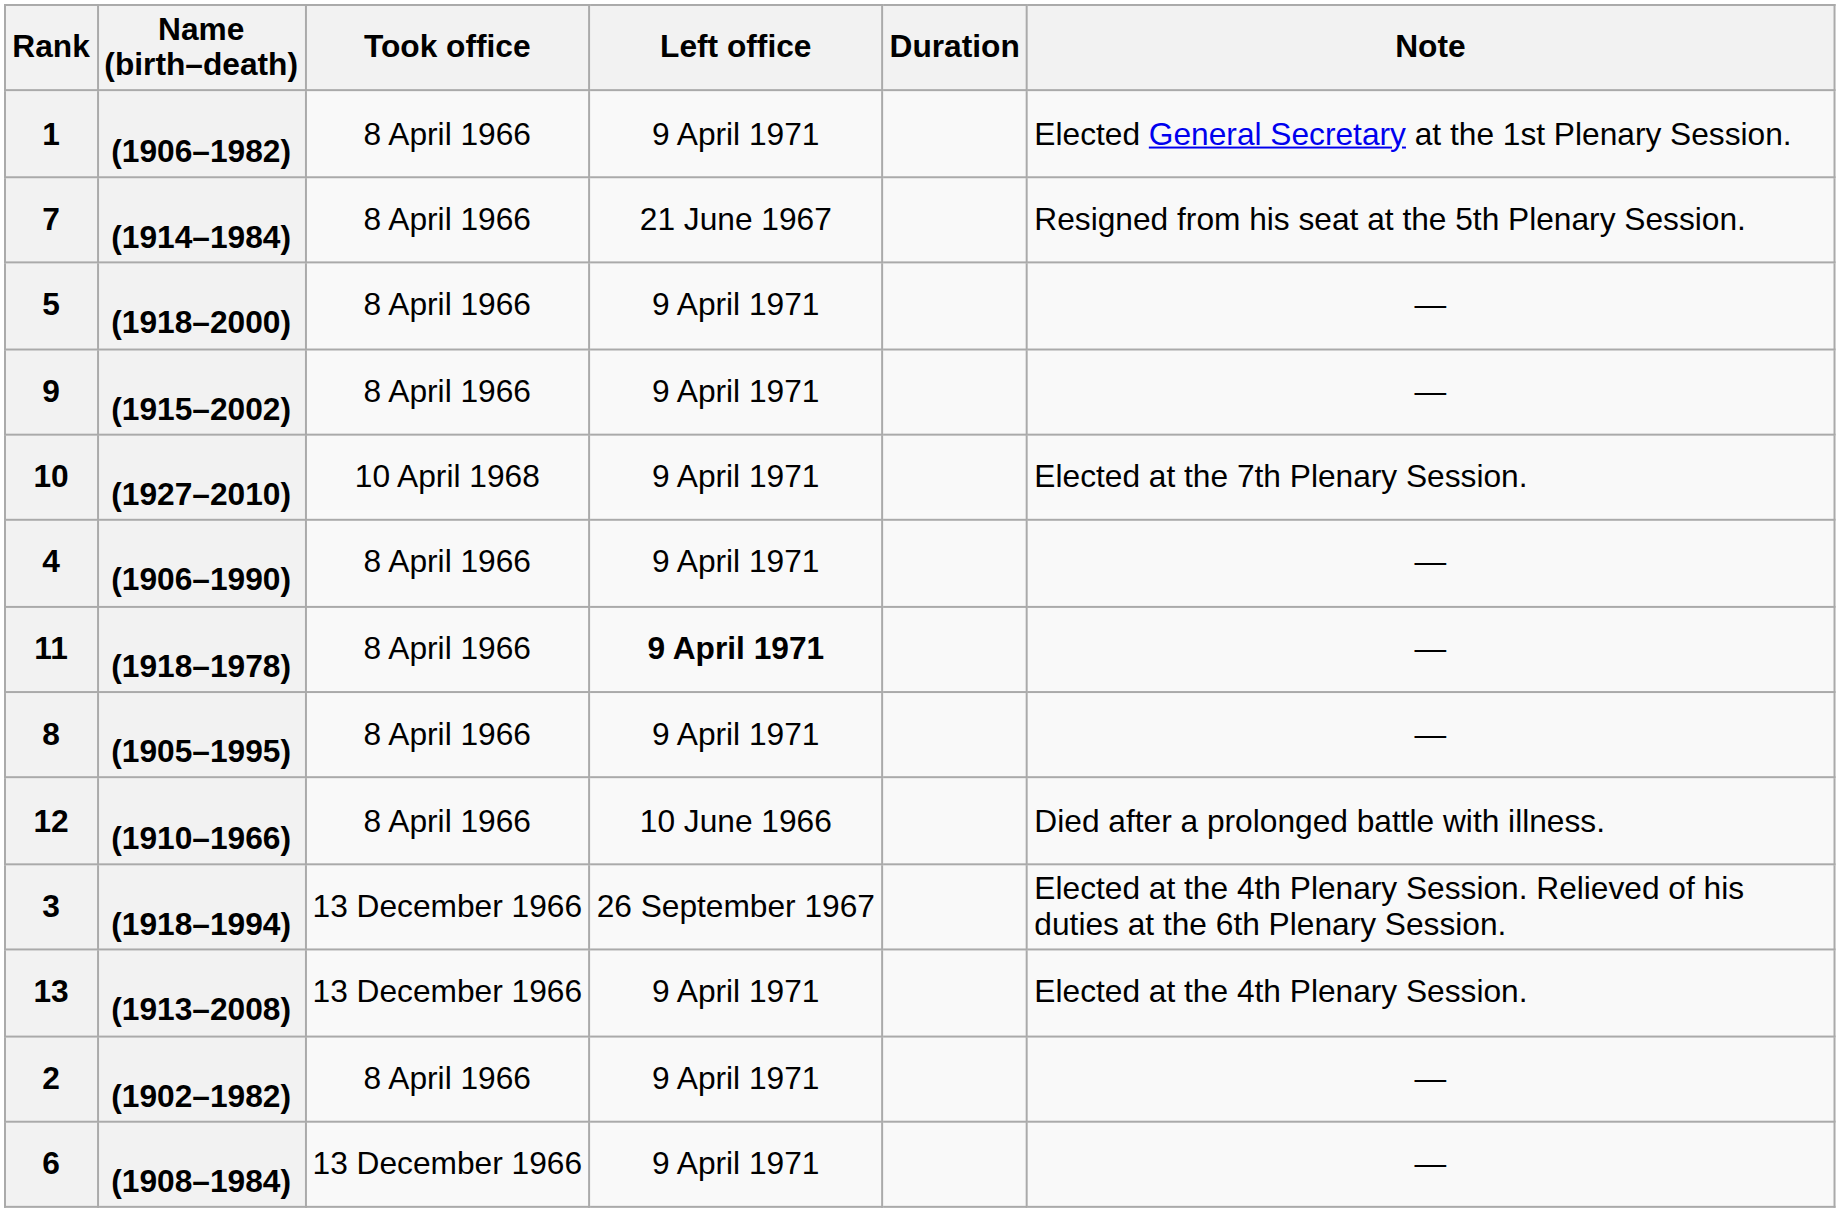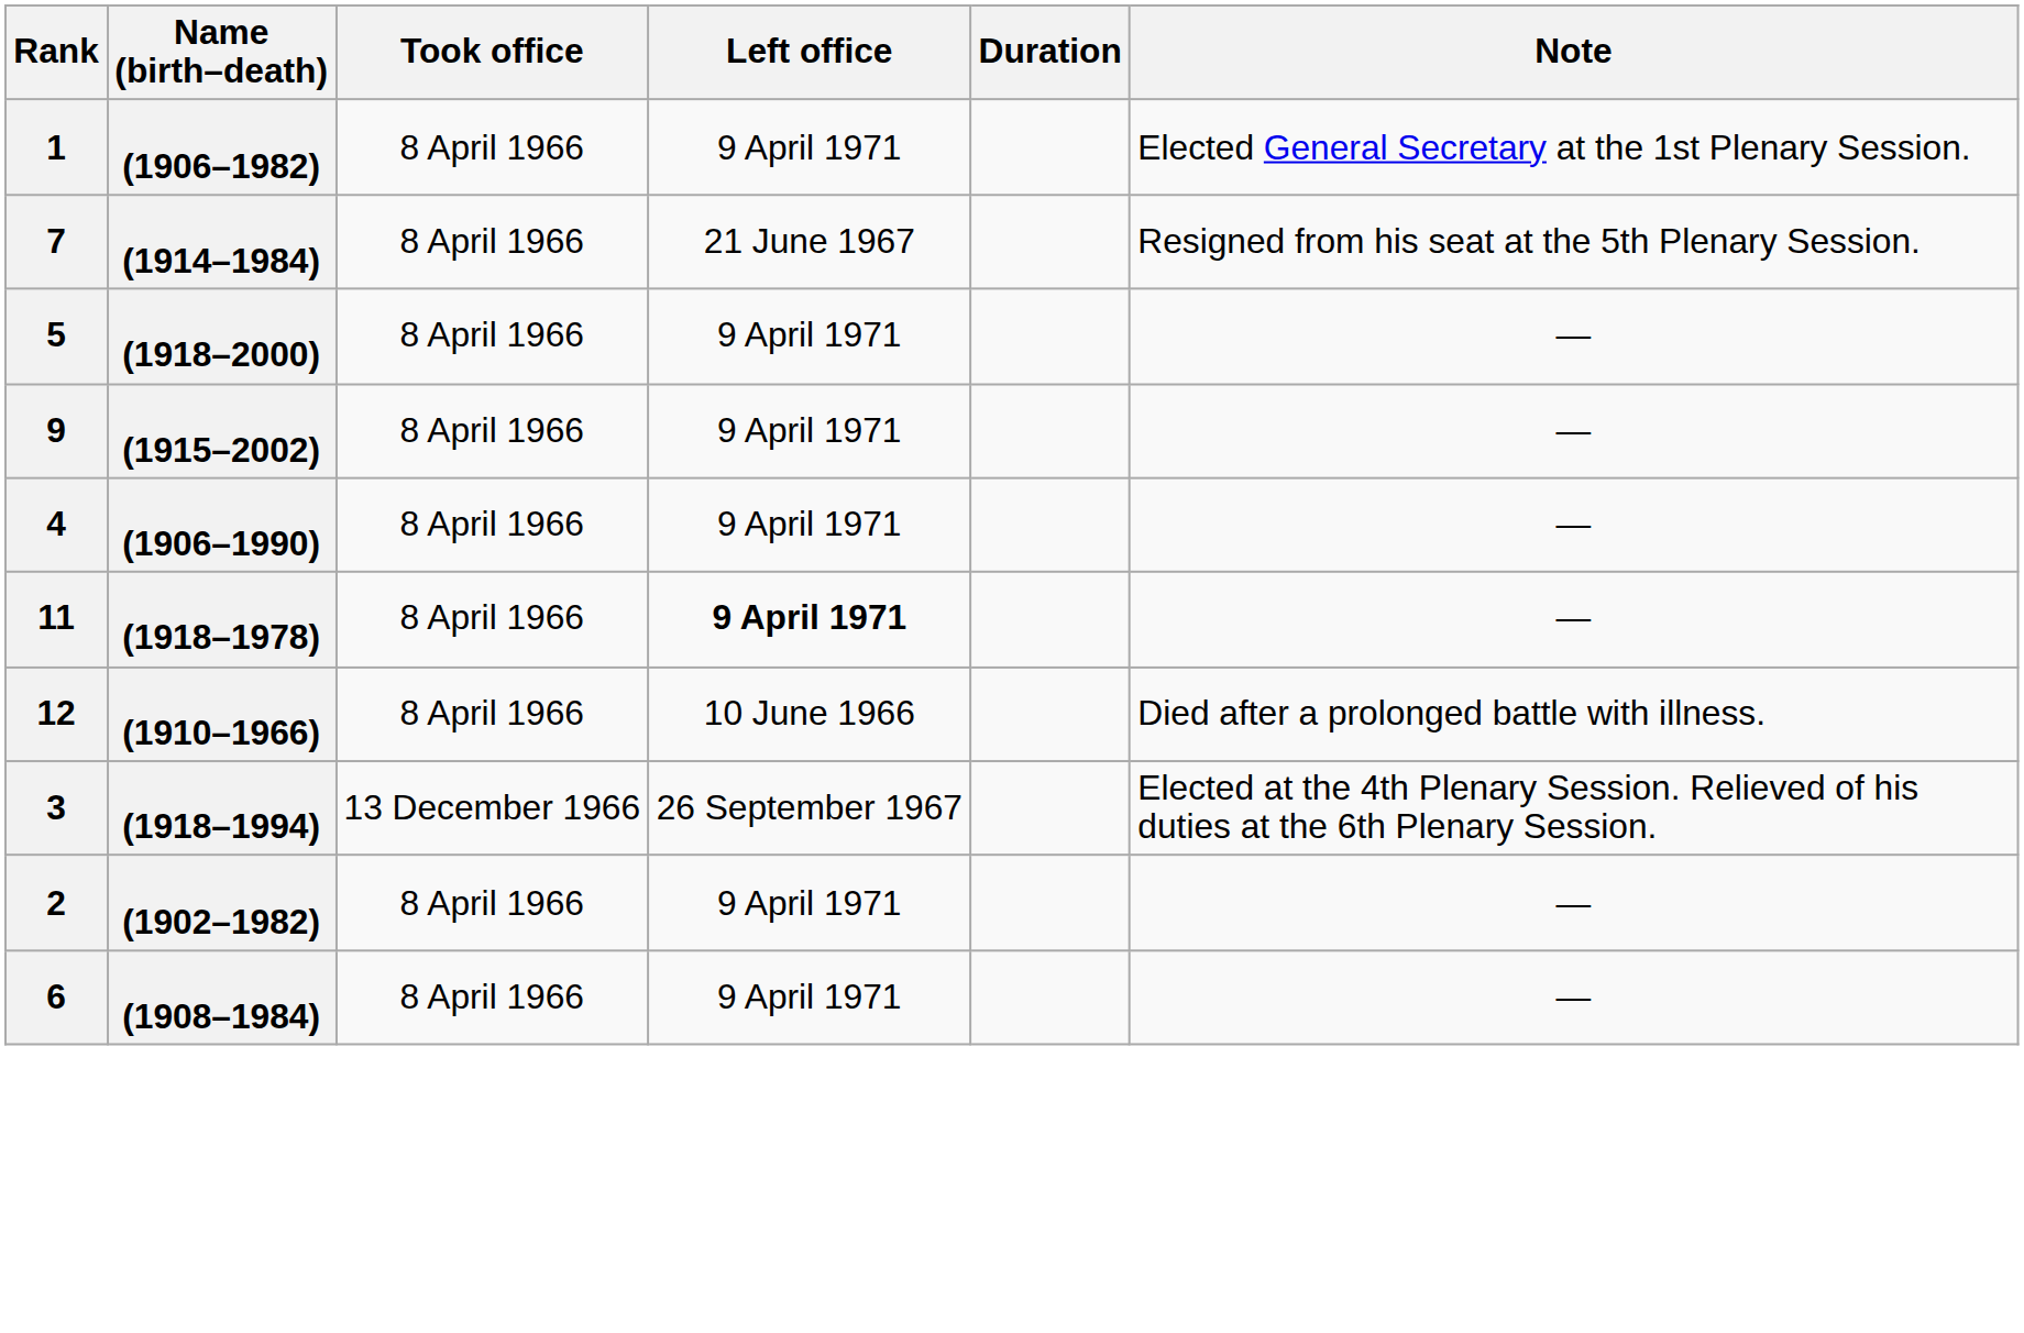 <table class="wikitable plainrowheaders sortable" style="text-align:center;" border="1">
 <tr>
 <th scope="col">Rank</th>
 <th scope="col">Name<br>(birth–death)</th>
 <th scope="col">Took office</th>
 <th scope="col">Left office</th>
 <th scope="col">Duration</th>
 <th scope="col" style="width:25em;">Note</th>
 </tr>
 <tr>
 <th>1</th>
 <th scope="row"><br>(1906–1982)</th>
 <td>8 April 1966</td>
 <td>9 April 1971</td>
 <td></td>
 <td align="left">Elected <a href='#'>General Secretary</a> at the 1st Plenary Session.</td>
 </tr>
 <tr>
 <th>7</th>
 <th scope="row"><br>(1914–1984)</th>
 <td>8 April 1966</td>
 <td>21 June 1967</td>
 <td></td>
 <td align="left">Resigned from his seat at the 5th Plenary Session.</td>
 </tr>
 <tr>
 <th>5</th>
 <th scope="row"><br>(1918–2000)</th>
 <td>8 April 1966</td>
 <td>9 April 1971</td>
 <td></td>
 <td>—</td>
 </tr>
 <tr>
 <th>9</th>
 <th scope="row"><br>(1915–2002)</th>
 <td>8 April 1966</td>
 <td>9 April 1971</td>
 <td></td>
 <td>—</td>
 </tr>
 <tr>
-<th>10</th>
-<th scope="row"><br>(1927–2010)</th>
-<td>10 April 1968</td>
-<td>9 April 1971</td>
-<td></td>
-<td align="left">Elected at the 7th Plenary Session.</td>
-</tr>
-<tr>
 <th>4</th>
 <th scope="row"><br>(1906–1990)</th>
 <td>8 April 1966</td>
 <td>9 April 1971</td>
 <td></td>
 <td>—</td>
 </tr>
 <tr>
 <th>11</th>
 <th scope="row"><br>(1918–1978)</th>
 <td>8 April 1966</td>
 <td><strong>9 April 1971</strong></td>
-<td></td>
-<td>—</td>
-</tr>
-<tr>
-<th>8</th>
-<th scope="row"><br>(1905–1995)</th>
-<td>8 April 1966</td>
-<td>9 April 1971</td>
 <td></td>
 <td>—</td>
 </tr>
 <tr>
 <th>12</th>
 <th scope="row"><br>(1910–1966)</th>
 <td>8 April 1966</td>
 <td>10 June 1966</td>
 <td></td>
 <td align="left">Died after a prolonged battle with illness.</td>
 </tr>
 <tr>
 <th>3</th>
 <th scope="row"><br>(1918–1994)</th>
 <td>13 December 1966</td>
 <td>26 September 1967</td>
 <td></td>
 <td align="left">Elected at the 4th Plenary Session. Relieved of his duties at the 6th Plenary Session.</td>
 </tr>
 <tr>
-<th>13</th>
-<th scope="row"><br>(1913–2008)</th>
-<td>13 December 1966</td>
-<td>9 April 1971</td>
-<td></td>
-<td align="left">Elected at the 4th Plenary Session.</td>
-</tr>
-<tr>
 <th>2</th>
 <th scope="row"><br>(1902–1982)</th>
 <td>8 April 1966</td>
 <td>9 April 1971</td>
 <td></td>
 <td>—</td>
 </tr>
 <tr>
 <th>6</th>
 <th scope="row"><br>(1908–1984)</th>
-<td>13 December 1966</td>
+<td>8 April 1966</td>
 <td>9 April 1971</td>
 <td></td>
 <td>—</td>
 </tr>
 </table>
